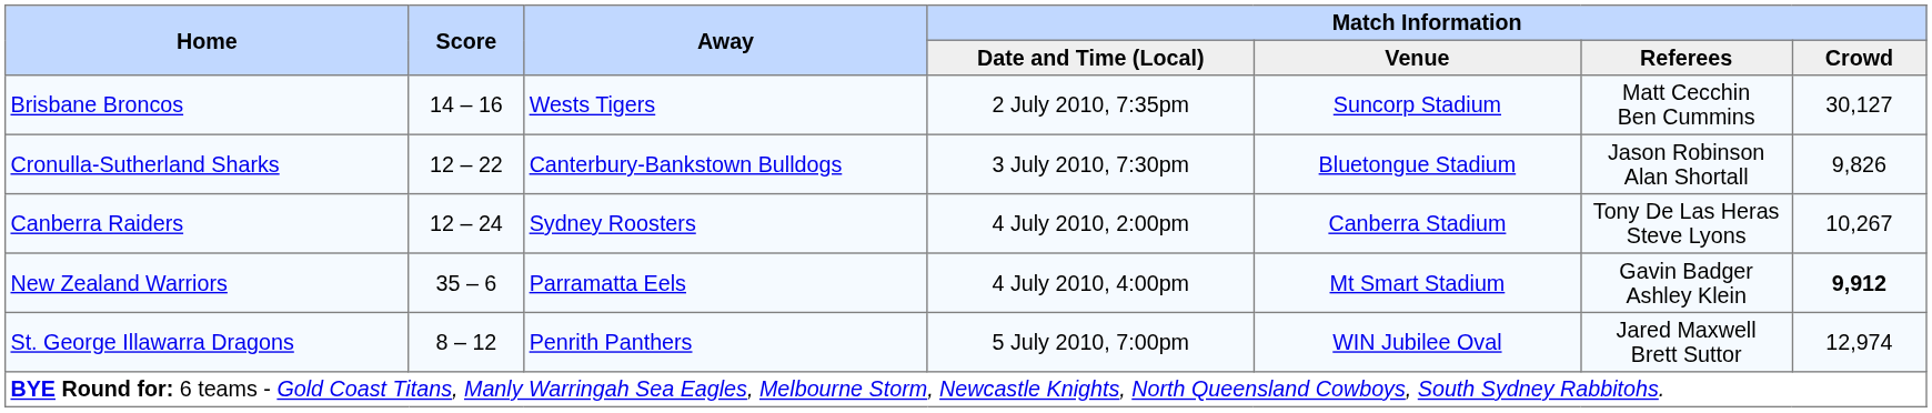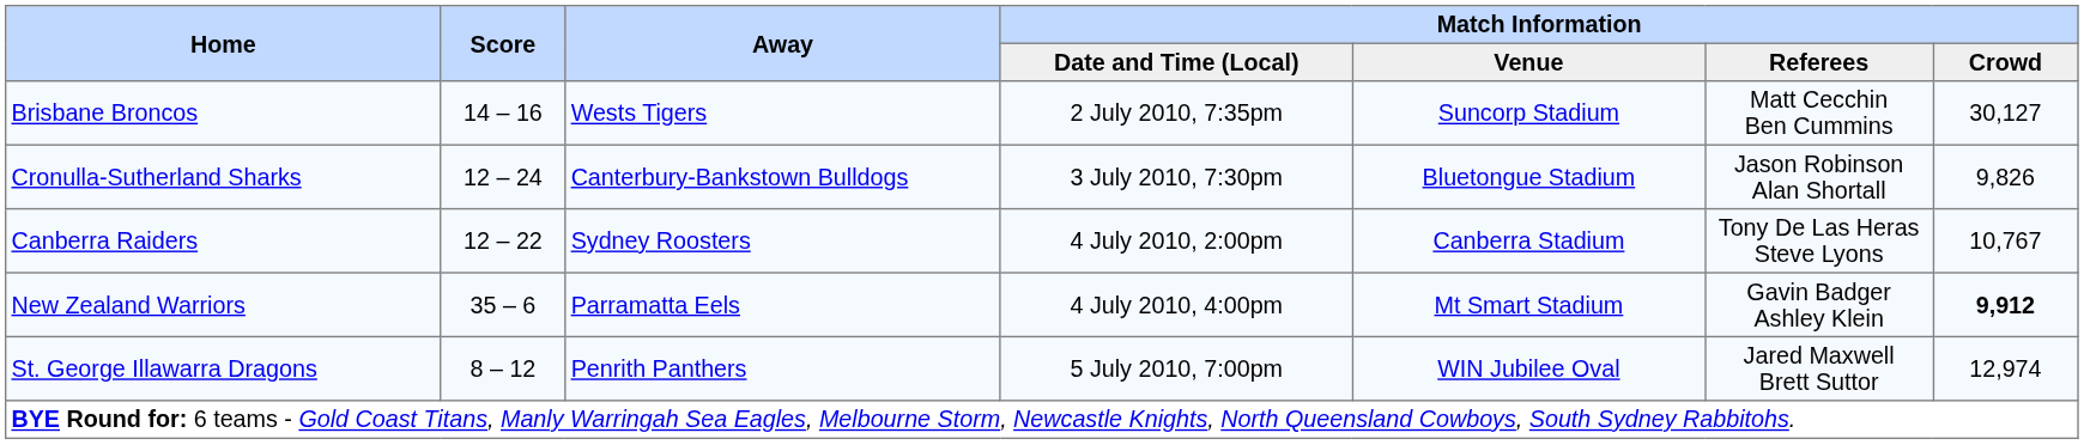 <table border="1" cellpadding="3" cellspacing="0" style="border-collapse:collapse; font-size:90%; width:100%">
 <tr style="background:#c1d8ff;">
 <th rowspan="2" style="width:21%;">Home</th>
 <th rowspan="2" style="width:6%;">Score</th>
 <th rowspan="2" style="width:21%;">Away</th>
 <th colspan=6>Match Information</th>
 </tr>
 <tr style="background:#efefef;">
 <th width=17%>Date and Time (Local)</th>
 <th width=17%>Venue</th>
 <th width=11%>Referees</th>
 <th width=7%>Crowd</th>
 </tr>
 <tr style="text-align:center; background:#f5faff;">
 <td align=left> <a href='#'>Brisbane Broncos</a></td>
 <td>14 – 16</td>
 <td align=left> <a href='#'>Wests Tigers</a></td>
 <td>2 July 2010, 7:35pm</td>
 <td><a href='#'>Suncorp Stadium</a></td>
 <td>Matt Cecchin<br>Ben Cummins</td>
 <td>30,127</td>
 </tr>
 <tr style="text-align:center; background:#f5faff;">
 <td align=left> <a href='#'>Cronulla-Sutherland Sharks</a></td>
-<td>12 – 22</td>
+<td>12 – 24</td>
 <td align=left> <a href='#'>Canterbury-Bankstown Bulldogs</a></td>
 <td>3 July 2010, 7:30pm</td>
 <td><a href='#'>Bluetongue Stadium</a></td>
 <td>Jason Robinson<br>Alan Shortall</td>
 <td>9,826</td>
 </tr>
 <tr style="text-align:center; background:#f5faff;">
 <td align=left> <a href='#'>Canberra Raiders</a></td>
-<td>12 – 24</td>
+<td>12 – 22</td>
 <td align=left> <a href='#'>Sydney Roosters</a></td>
 <td>4 July 2010, 2:00pm</td>
 <td><a href='#'>Canberra Stadium</a></td>
 <td>Tony De Las Heras<br>Steve Lyons</td>
-<td>10,267</td>
+<td>10,767</td>
 </tr>
 <tr style="text-align:center; background:#f5faff;">
 <td align=left> <a href='#'>New Zealand Warriors</a></td>
 <td>35 – 6</td>
 <td align=left> <a href='#'>Parramatta Eels</a></td>
 <td>4 July 2010, 4:00pm</td>
 <td><a href='#'>Mt Smart Stadium</a></td>
 <td>Gavin Badger<br>Ashley Klein</td>
 <td><strong>9,912</strong></td>
 </tr>
 <tr style="text-align:center; background:#f5faff;">
 <td align=left> <a href='#'>St. George Illawarra Dragons</a></td>
 <td>8 – 12</td>
 <td align=left> <a href='#'>Penrith Panthers</a></td>
 <td>5 July 2010, 7:00pm</td>
 <td><a href='#'>WIN Jubilee Oval</a></td>
 <td>Jared Maxwell<br>Brett Suttor</td>
 <td>12,974</td>
 </tr>
 <tr>
 <td colspan="7" style="text-align:left;"><strong><a href='#'>BYE</a> Round for:</strong> 6 teams - <em><a href='#'>Gold Coast Titans</a>, <a href='#'>Manly Warringah Sea Eagles</a>, <a href='#'>Melbourne Storm</a>, <a href='#'>Newcastle Knights</a>, <a href='#'>North Queensland Cowboys</a>, <a href='#'>South Sydney Rabbitohs</a>.</em></td>
 </tr>
 </table>
